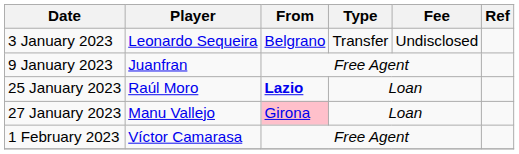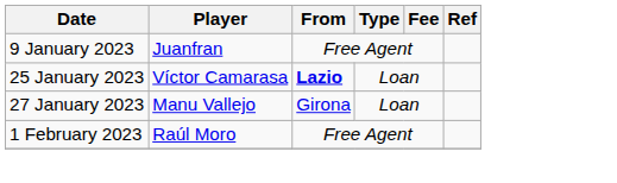 <table class="wikitable">
 <tr>
 <th>Date</th>
 <th>Player</th>
 <th>From</th>
 <th>Type</th>
 <th>Fee</th>
 <th>Ref</th>
 </tr>
 <tr>
-<td>3 January 2023</td>
-<td> <a href='#'>Leonardo Sequeira</a></td>
-<td> <a href='#'>Belgrano</a></td>
-<td align=center>Transfer</td>
-<td align=center>Undisclosed</td>
-<td align=center></td>
-</tr>
-<tr>
 <td>9 January 2023</td>
 <td> <a href='#'>Juanfran</a></td>
 <td colspan=3 align=center><em>Free Agent</em></td>
 <td align=center></td>
 </tr>
 <tr>
 <td>25 January 2023</td>
-<td> <a href='#'>Raúl Moro</a></td>
+<td> <a href='#'>Víctor Camarasa</a></td>
 <td><strong> <a href='#'>Lazio</a></strong></td>
 <td colspan=2 align=center><em>Loan</em></td>
 <td align=center></td>
 </tr>
 <tr>
 <td>27 January 2023</td>
 <td> <a href='#'>Manu Vallejo</a></td>
-<td style="background: pink;"><a href='#'>Girona</a></td>
+<td><a href='#'>Girona</a></td>
 <td colspan=2 align=center><em>Loan</em></td>
 <td align=center></td>
 </tr>
 <tr>
 <td>1 February 2023</td>
-<td> <a href='#'>Víctor Camarasa</a></td>
+<td> <a href='#'>Raúl Moro</a></td>
 <td colspan=3 align=center><em>Free Agent</em></td>
 <td align=center></td>
 </tr>
 <tr>
 </tr>
 </table>
